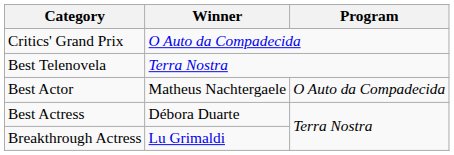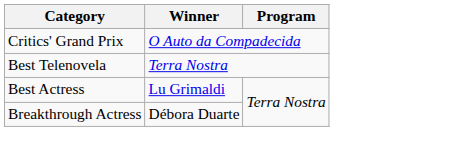 <table class="wikitable">
 <tr>
 <th>Category</th>
 <th>Winner</th>
 <th>Program</th>
 </tr>
 <tr>
 <td>Critics' Grand Prix</td>
 <td colspan="2"><em><a href='#'>O Auto da Compadecida</a></em></td>
 </tr>
 <tr>
 <td>Best Telenovela</td>
 <td colspan="2"><em><a href='#'>Terra Nostra</a></em></td>
 </tr>
 <tr>
-<td>Best Actor</td>
-<td>Matheus Nachtergaele</td>
-<td><em>O Auto da Compadecida</em></td>
-</tr>
-<tr>
 <td>Best Actress</td>
-<td>Débora Duarte</td>
+<td><a href='#'>Lu Grimaldi</a></td>
 <td rowspan="2"><em>Terra Nostra</em></td>
 </tr>
 <tr>
 <td>Breakthrough Actress</td>
-<td><a href='#'>Lu Grimaldi</a></td>
+<td>Débora Duarte</td>
 </tr>
 </table>
